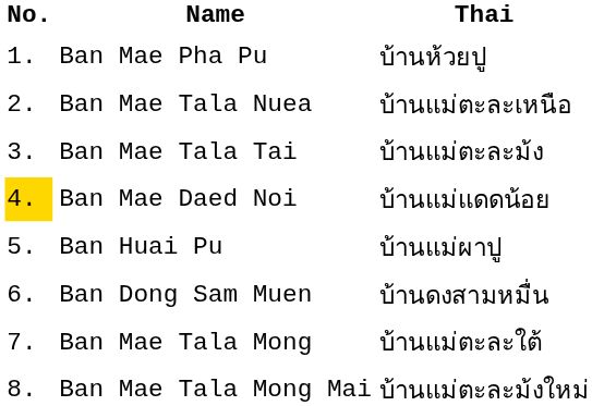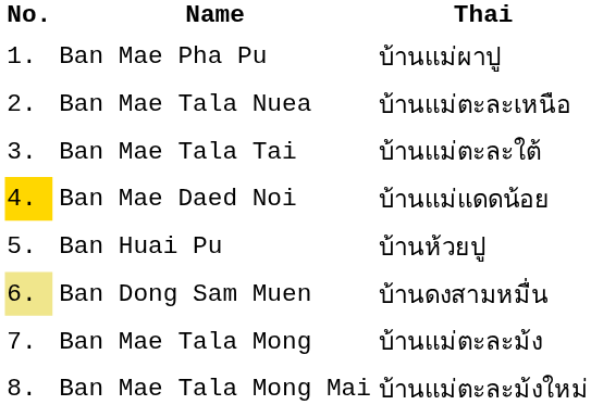 <table>
 <tr>
 <th>No.</th>
 <th>Name</th>
 <th>Thai</th>
 </tr>
 <tr>
 <td>1.</td>
 <td>Ban Mae Pha Pu</td>
-<td>บ้านห้วยปู</td>
+<td>บ้านแม่ผาปู</td>
 </tr>
 <tr>
 <td>2.</td>
 <td>Ban Mae Tala Nuea</td>
 <td>บ้านแม่ตะละเหนือ</td>
 </tr>
 <tr>
 <td>3.</td>
 <td>Ban Mae Tala Tai</td>
-<td>บ้านแม่ตะละม้ง</td>
+<td>บ้านแม่ตะละใต้</td>
 </tr>
 <tr>
 <td style="background: gold;">4.</td>
 <td>Ban Mae Daed Noi</td>
 <td>บ้านแม่แดดน้อย</td>
 </tr>
 <tr>
 <td>5.</td>
 <td>Ban Huai Pu</td>
-<td>บ้านแม่ผาปู</td>
+<td>บ้านห้วยปู</td>
 </tr>
 <tr>
-<td>6.</td>
+<td style="background: khaki;">6.</td>
 <td>Ban Dong Sam Muen</td>
 <td>บ้านดงสามหมื่น</td>
 </tr>
 <tr>
 <td>7.</td>
 <td>Ban Mae Tala Mong</td>
-<td>บ้านแม่ตะละใต้</td>
+<td>บ้านแม่ตะละม้ง</td>
 </tr>
 <tr>
 <td>8.</td>
 <td>Ban Mae Tala Mong Mai</td>
 <td>บ้านแม่ตะละม้งใหม่</td>
 </tr>
 </table>
